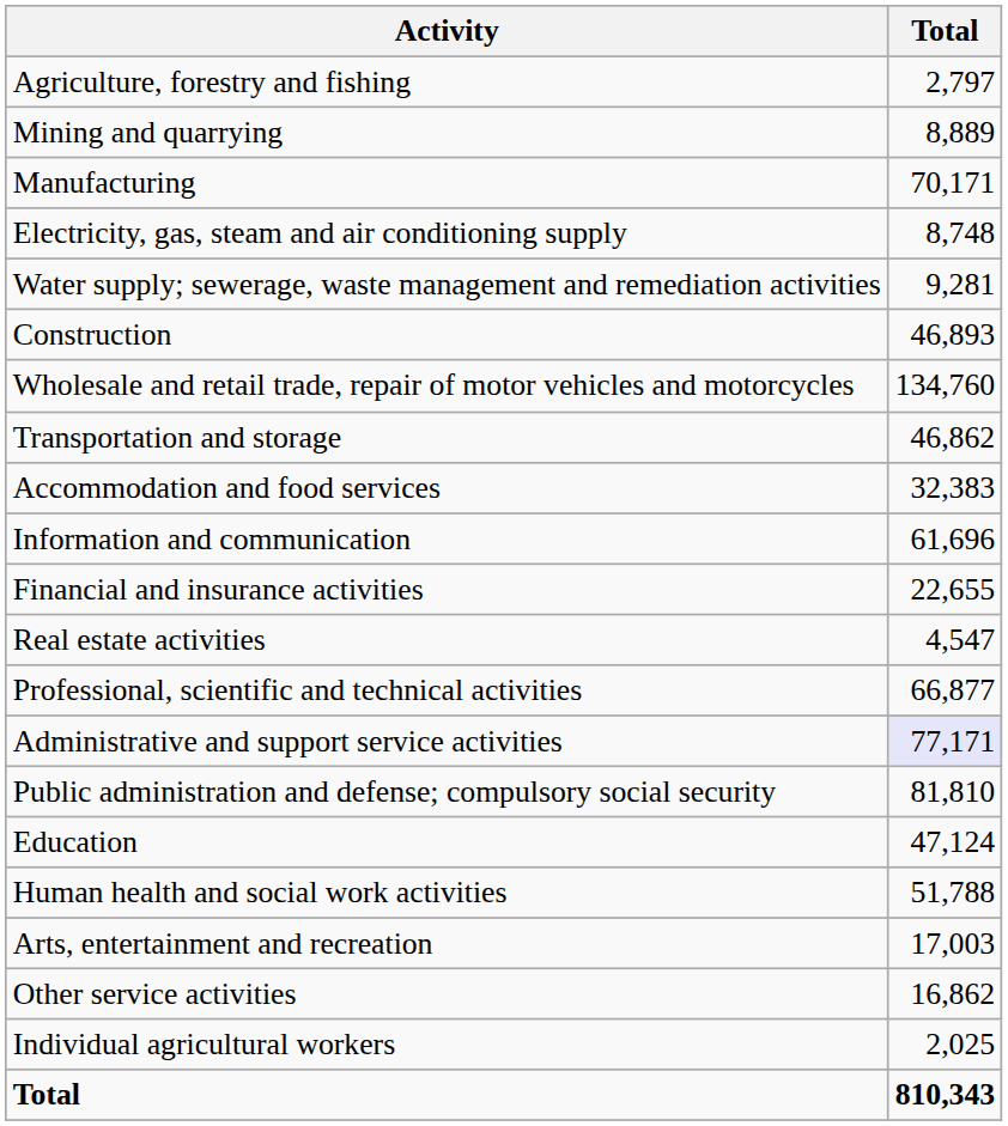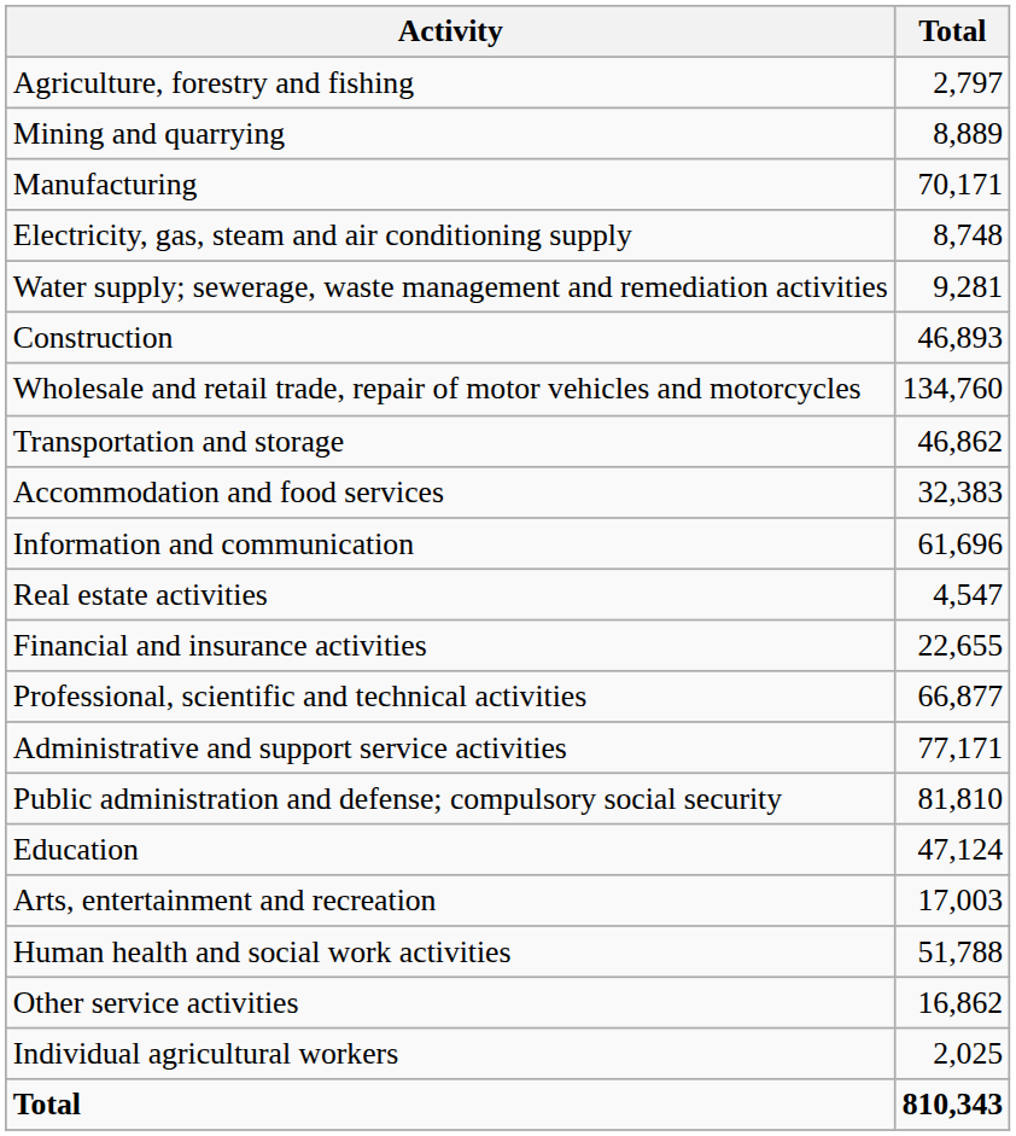 <table class="wikitable sortable" style="font-size:95%;">
 <tr>
 <th>Activity</th>
 <th>Total</th>
 </tr>
 <tr>
 <td>Agriculture, forestry and fishing</td>
 <td align="right">2,797</td>
 </tr>
 <tr>
 <td>Mining and quarrying</td>
 <td align="right">8,889</td>
 </tr>
 <tr>
 <td>Manufacturing</td>
 <td align="right">70,171</td>
 </tr>
 <tr>
 <td>Electricity, gas, steam and air conditioning supply</td>
 <td align="right">8,748</td>
 </tr>
 <tr>
 <td>Water supply; sewerage, waste management and remediation activities</td>
 <td align="right">9,281</td>
 </tr>
 <tr>
 <td>Construction</td>
 <td align="right">46,893</td>
 </tr>
 <tr>
 <td>Wholesale and retail trade, repair of motor vehicles and motorcycles</td>
 <td align="right">134,760</td>
 </tr>
 <tr>
 <td>Transportation and storage</td>
 <td align="right">46,862</td>
 </tr>
 <tr>
 <td>Accommodation and food services</td>
 <td align="right">32,383</td>
 </tr>
 <tr>
 <td>Information and communication</td>
 <td align="right">61,696</td>
 </tr>
 <tr>
+<td>Real estate activities</td>
+<td align="right">4,547</td>
+</tr>
+<tr>
 <td>Financial and insurance activities</td>
 <td align="right">22,655</td>
-</tr>
-<tr>
-<td>Real estate activities</td>
-<td align="right">4,547</td>
 </tr>
 <tr>
 <td>Professional, scientific and technical activities</td>
 <td align="right">66,877</td>
 </tr>
 <tr>
 <td>Administrative and support service activities</td>
-<td align="right" style="background: lavender;">77,171</td>
+<td align="right">77,171</td>
 </tr>
 <tr>
 <td>Public administration and defense; compulsory social security</td>
 <td align="right">81,810</td>
 </tr>
 <tr>
 <td>Education</td>
 <td align="right">47,124</td>
 </tr>
 <tr>
+<td>Arts, entertainment and recreation</td>
+<td align="right">17,003</td>
+</tr>
+<tr>
 <td>Human health and social work activities</td>
 <td align="right">51,788</td>
-</tr>
-<tr>
-<td>Arts, entertainment and recreation</td>
-<td align="right">17,003</td>
 </tr>
 <tr>
 <td>Other service activities</td>
 <td align="right">16,862</td>
 </tr>
 <tr>
 <td>Individual agricultural workers</td>
 <td align="right">2,025</td>
 </tr>
 <tr class="sortbottom">
 <td><strong>Total</strong></td>
 <td align="right"><strong>810,343</strong></td>
 </tr>
 </table>
